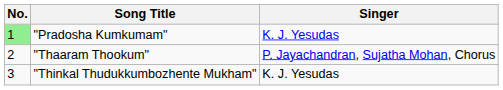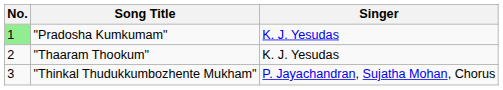 <table class="wikitable">
 <tr>
 <th>No.</th>
 <th>Song Title</th>
 <th>Singer</th>
 </tr>
 <tr>
 <td style="background: lightgreen;">1</td>
 <td>"Pradosha Kumkumam"</td>
 <td><a href='#'>K. J. Yesudas</a></td>
 </tr>
 <tr>
 <td>2</td>
 <td>"Thaaram Thookum"</td>
-<td><a href='#'>P. Jayachandran</a>, <a href='#'>Sujatha Mohan</a>, Chorus</td>
+<td>K. J. Yesudas</td>
 </tr>
 <tr>
 <td>3</td>
 <td>"Thinkal Thudukkumbozhente Mukham"</td>
-<td>K. J. Yesudas</td>
+<td><a href='#'>P. Jayachandran</a>, <a href='#'>Sujatha Mohan</a>, Chorus</td>
 </tr>
 </table>
